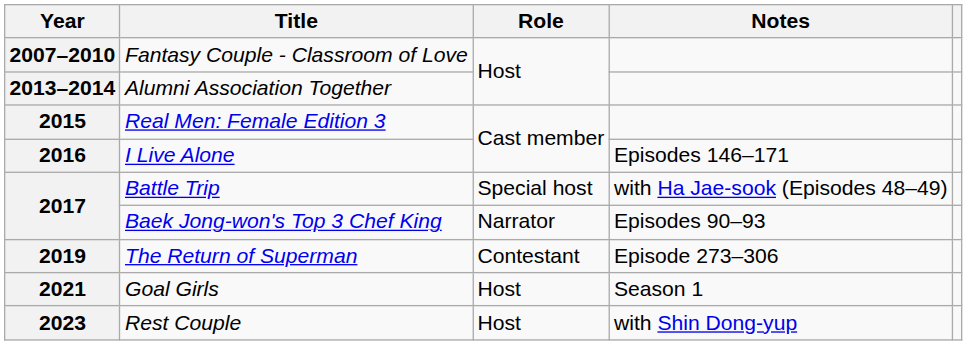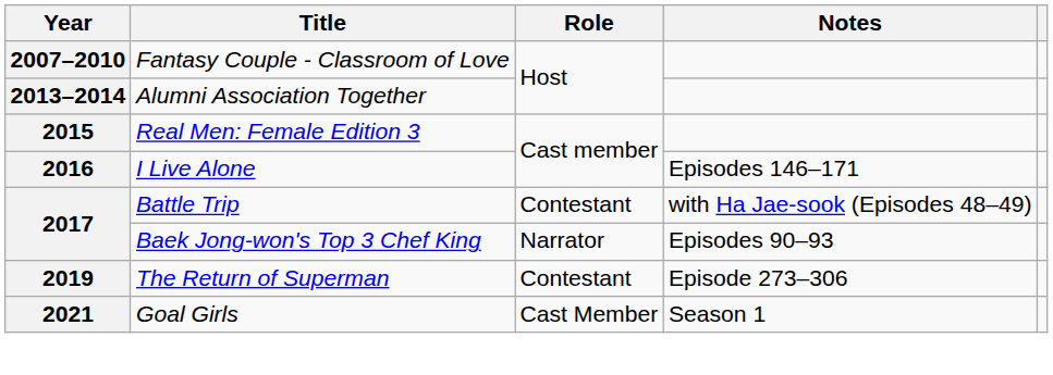 <table class="wikitable plainrowheaders sortable">
 <tr>
 <th scope="col">Year</th>
 <th scope="col">Title</th>
 <th scope="col">Role</th>
 <th scope="col">Notes</th>
 <th scope="col" class="unsortable"></th>
 </tr>
 <tr>
 <th scope="row">2007–2010</th>
 <td><em>Fantasy Couple - Classroom of Love</em></td>
 <td rowspan="2">Host</td>
 <td></td>
 <td style="text-align:center"></td>
 </tr>
 <tr>
 <th scope="row">2013–2014</th>
 <td><em>Alumni Association Together</em></td>
 <td></td>
 <td></td>
 </tr>
 <tr>
 <th scope="row">2015</th>
 <td><em><a href='#'>Real Men: Female Edition 3</a></em></td>
 <td rowspan="2">Cast member</td>
 <td></td>
 <td style="text-align:center"></td>
 </tr>
 <tr>
 <th scope="row">2016</th>
 <td><em><a href='#'>I Live Alone</a></em></td>
 <td>Episodes 146–171</td>
 <td style="text-align:center"></td>
 </tr>
 <tr>
 <th scope="row" rowspan="2">2017</th>
 <td><em><a href='#'>Battle Trip</a></em></td>
-<td>Special host</td>
+<td>Contestant</td>
 <td>with <a href='#'>Ha Jae-sook</a> (Episodes 48–49)</td>
 <td style="text-align:center"></td>
 </tr>
 <tr>
 <td><em><a href='#'>Baek Jong-won's Top 3 Chef King</a></em></td>
 <td>Narrator</td>
 <td>Episodes 90–93</td>
 <td style="text-align:center"></td>
 </tr>
 <tr>
 <th scope="row">2019</th>
 <td><em><a href='#'>The Return of Superman</a></em></td>
 <td>Contestant</td>
 <td>Episode 273–306</td>
 <td style="text-align:center"></td>
 </tr>
 <tr>
 <th scope="row">2021</th>
 <td><em>Goal Girls</em></td>
-<td>Host</td>
+<td>Cast Member</td>
 <td>Season 1</td>
 <td style="text-align:center"></td>
 </tr>
-<tr>
-<th scope="row">2023</th>
-<td><em>Rest Couple</em></td>
-<td>Host</td>
-<td>with <a href='#'>Shin Dong-yup</a></td>
-<td style="text-align:center"></td>
-</tr>
 </table>
